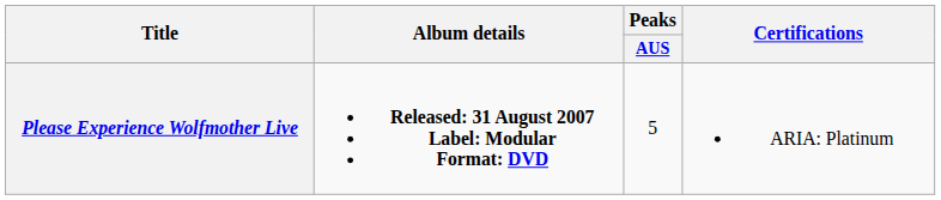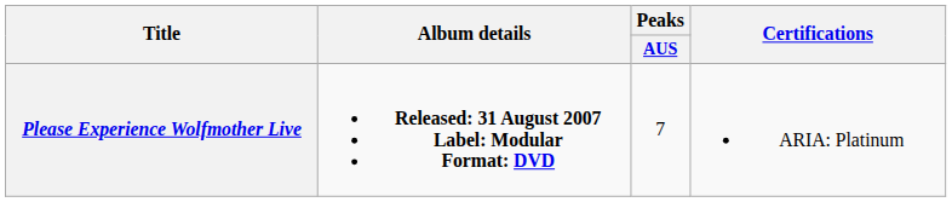 <table class="wikitable plainrowheaders" style="text-align:center;">
 <tr>
 <th scope="col" rowspan="2" style="width:16em;">Title</th>
 <th scope="col" rowspan="2" style="width:16em;">Album details</th>
 <th scope="col" colspan="1">Peaks</th>
 <th scope="col" rowspan="2" style="width:13em;"><a href='#'>Certifications</a></th>
 </tr>
 <tr>
 <th scope="col" style="width:3em;font-size:90%;"><a href='#'>AUS</a><br></th>
 </tr>
 <tr>
 <th scope="row"><em><a href='#'>Please Experience Wolfmother Live</a></em></th>
 <td><strong><br><ul><li>Released: 31 August 2007</li><li>Label: Modular</li><li>Format: <a href='#'>DVD</a></li></ul></strong></td>
-<td>5</td>
+<td>7</td>
 <td><br><ul><li>ARIA: Platinum</li></ul></td>
 </tr>
 </table>
